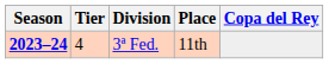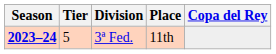 <table class="wikitable">
 <tr style="background:#f0f6fa;">
 <th>Season</th>
 <th>Tier</th>
 <th>Division</th>
 <th>Place</th>
 <th><a href='#'>Copa del Rey</a></th>
 </tr>
 <tr>
 <td style="background:#FFD3BD;"><strong><a href='#'>2023–24</a></strong></td>
-<td style="background:#FFD3BD;">4</td>
+<td style="background:#FFD3BD;">5</td>
 <td style="background:#FFD3BD;"><a href='#'>3ª Fed.</a></td>
 <td style="background:#FFD3BD;">11th</td>
 <th style="background:#efefef;"></th>
 </tr>
 </table>
